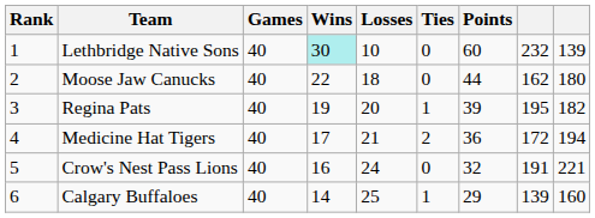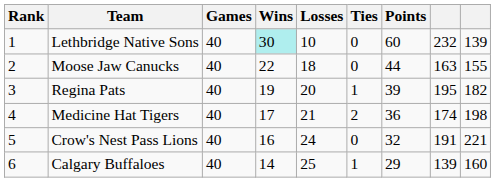 <table class="wikitable">
 <tr>
 <th>Rank</th>
 <th>Team</th>
 <th>Games</th>
 <th>Wins</th>
 <th>Losses</th>
 <th>Ties</th>
 <th>Points</th>
 <th></th>
 <th></th>
 </tr>
 <tr>
 <td>1</td>
 <td>Lethbridge Native Sons</td>
 <td>40</td>
 <td style="background: paleturquoise;">30</td>
 <td>10</td>
 <td>0</td>
 <td>60</td>
 <td>232</td>
 <td>139</td>
 </tr>
 <tr>
 <td>2</td>
 <td>Moose Jaw Canucks</td>
 <td>40</td>
 <td>22</td>
 <td>18</td>
 <td>0</td>
 <td>44</td>
-<td>162</td>
-<td>180</td>
+<td>163</td>
+<td>155</td>
 </tr>
 <tr>
 <td>3</td>
 <td>Regina Pats</td>
 <td>40</td>
 <td>19</td>
 <td>20</td>
 <td>1</td>
 <td>39</td>
 <td>195</td>
 <td>182</td>
 </tr>
 <tr>
 <td>4</td>
 <td>Medicine Hat Tigers</td>
 <td>40</td>
 <td>17</td>
 <td>21</td>
 <td>2</td>
 <td>36</td>
-<td>172</td>
-<td>194</td>
+<td>174</td>
+<td>198</td>
 </tr>
 <tr>
 <td>5</td>
 <td>Crow's Nest Pass Lions</td>
 <td>40</td>
 <td>16</td>
 <td>24</td>
 <td>0</td>
 <td>32</td>
 <td>191</td>
 <td>221</td>
 </tr>
 <tr>
 <td>6</td>
 <td>Calgary Buffaloes</td>
 <td>40</td>
 <td>14</td>
 <td>25</td>
 <td>1</td>
 <td>29</td>
 <td>139</td>
 <td>160</td>
 </tr>
 </table>
